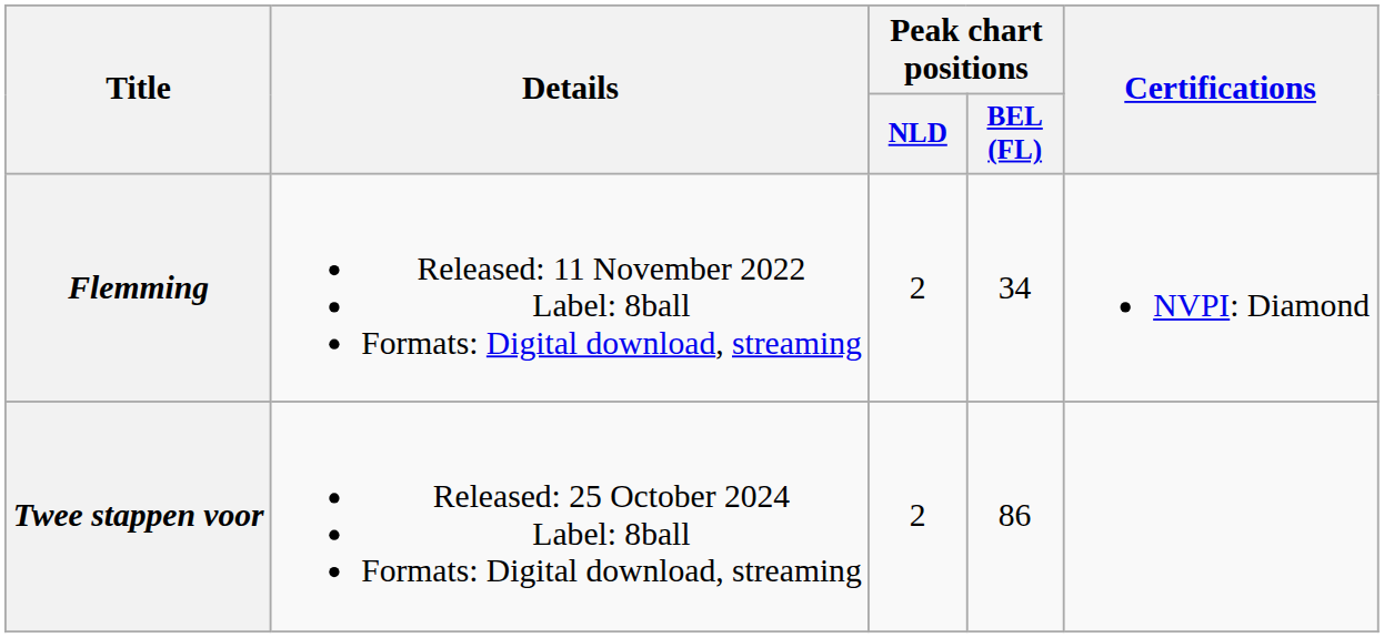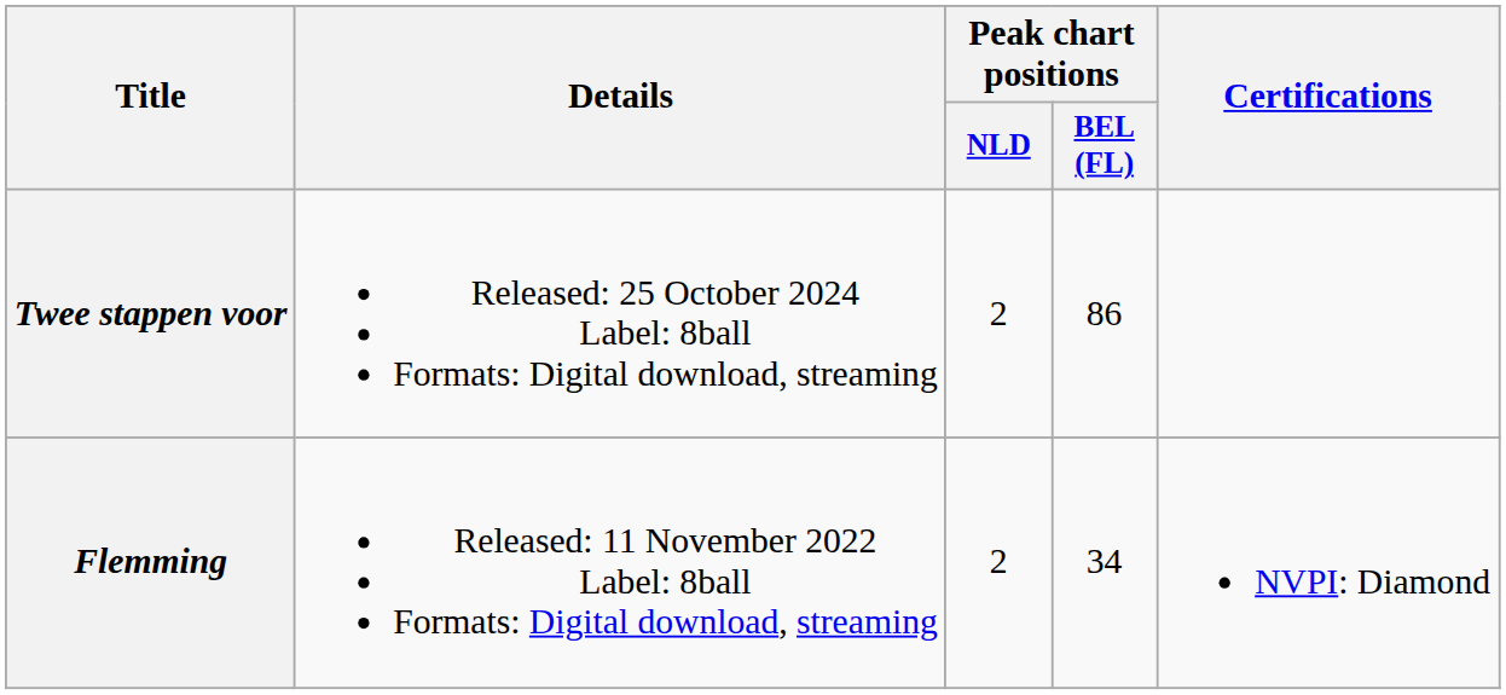 <table class="wikitable plainrowheaders" style="text-align:center;">
 <tr>
 <th scope="col" rowspan="2">Title</th>
 <th scope="col" rowspan="2">Details</th>
 <th scope="col" colspan="2">Peak chart positions</th>
 <th scope="col" rowspan="2"><a href='#'>Certifications</a></th>
 </tr>
 <tr>
 <th scope="col" style="width:3em;font-size:85%;"><a href='#'>NLD</a><br></th>
 <th scope="col" style="width:3em;font-size:85%;"><a href='#'>BEL<br>(FL)</a><br></th>
 </tr>
 <tr>
+<th scope="row"><em>Twee stappen voor</em></th>
+<td><br><ul><li>Released: 25 October 2024</li><li>Label: 8ball</li><li>Formats: Digital download, streaming</li></ul></td>
+<td>2</td>
+<td>86</td>
+<td></td>
+</tr>
+<tr>
 <th scope="row"><em>Flemming</em></th>
 <td><br><ul><li>Released: 11 November 2022</li><li>Label: 8ball</li><li>Formats: <a href='#'>Digital download</a>, <a href='#'>streaming</a></li></ul></td>
 <td>2</td>
 <td>34</td>
 <td><br><ul><li><a href='#'>NVPI</a>: Diamond</li></ul></td>
 </tr>
-<tr>
-<th scope="row"><em>Twee stappen voor</em></th>
-<td><br><ul><li>Released: 25 October 2024</li><li>Label: 8ball</li><li>Formats: Digital download, streaming</li></ul></td>
-<td>2</td>
-<td>86</td>
-<td></td>
-</tr>
 </table>
